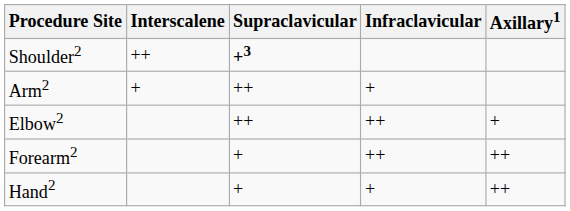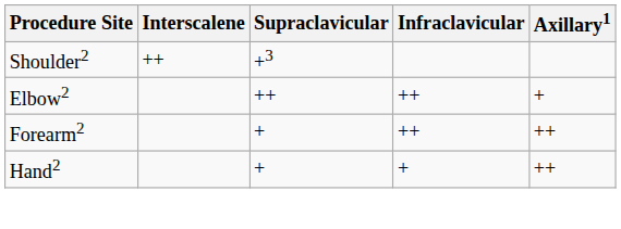 <table class="wikitable" border="1">
 <tr>
 <th>Procedure Site</th>
 <th>Interscalene</th>
 <th>Supraclavicular</th>
 <th>Infraclavicular</th>
 <th>Axillary<sup>1</sup></th>
 </tr>
 <tr>
 <td>Shoulder<sup>2</sup></td>
 <td>++</td>
-<td><strong>+<sup>3</sup></strong></td>
+<td>+<sup>3</sup></td>
 <td></td>
-<td></td>
-</tr>
-<tr>
-<td>Arm<sup>2</sup></td>
-<td>+</td>
-<td>++</td>
-<td>+</td>
 <td></td>
 </tr>
 <tr>
 <td>Elbow<sup>2</sup></td>
 <td></td>
 <td>++</td>
 <td>++</td>
 <td>+</td>
 </tr>
 <tr>
 <td>Forearm<sup>2</sup></td>
 <td></td>
 <td>+</td>
 <td>++</td>
 <td>++</td>
 </tr>
 <tr>
 <td>Hand<sup>2</sup></td>
 <td></td>
 <td>+</td>
 <td>+</td>
 <td>++</td>
 </tr>
 </table>
